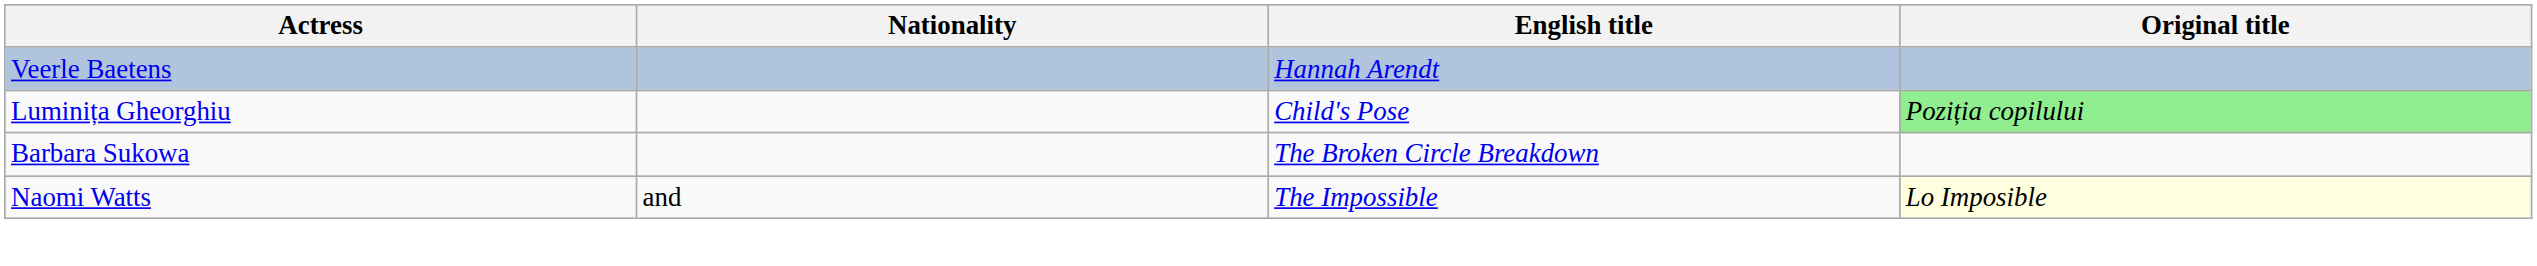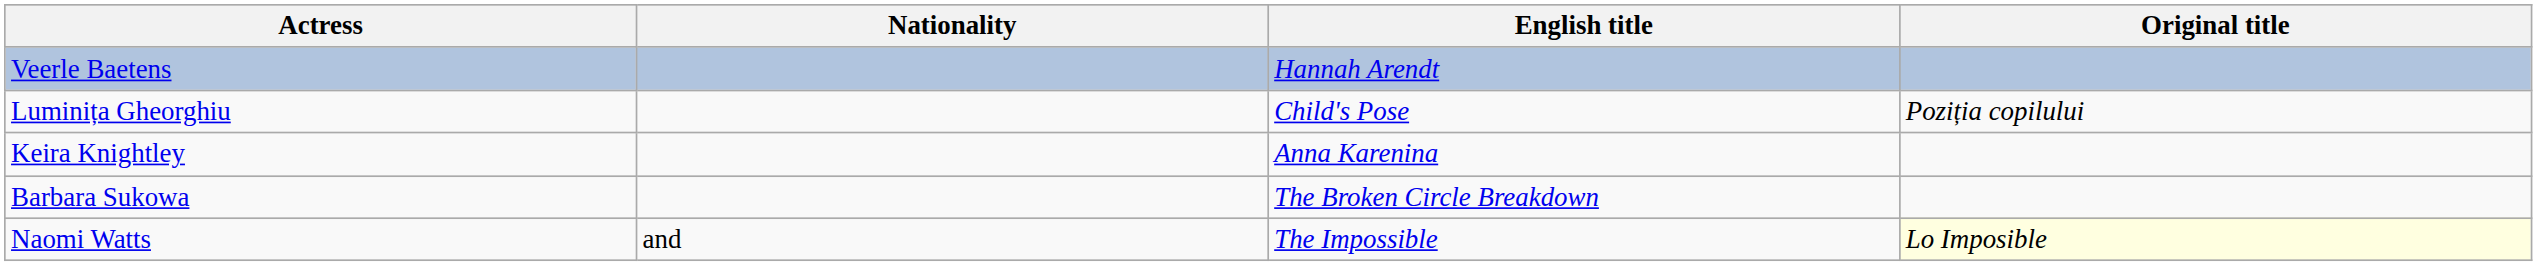 <table class="wikitable" style="width:95%;" cellpadding="5">
 <tr>
 <th style="width:25%;">Actress</th>
 <th style="width:25%;">Nationality</th>
 <th style="width:25%;">English title</th>
 <th style="width:25%;">Original title</th>
 </tr>
 <tr style="background:#B0C4DE;">
 <td><a href='#'>Veerle Baetens</a></td>
 <td></td>
 <td><em><a href='#'>Hannah Arendt</a></em></td>
 <td></td>
 </tr>
 <tr>
 <td><a href='#'>Luminița Gheorghiu</a></td>
 <td></td>
 <td><em><a href='#'>Child's Pose</a></em></td>
-<td style="background: lightgreen;"><em>Poziția copilului</em></td>
+<td><em>Poziția copilului</em></td>
+</tr>
+<tr>
+<td><a href='#'>Keira Knightley</a></td>
+<td></td>
+<td><em><a href='#'>Anna Karenina</a></em></td>
+<td></td>
 </tr>
 <tr>
 <td><a href='#'>Barbara Sukowa</a></td>
 <td></td>
 <td><em><a href='#'>The Broken Circle Breakdown</a></em></td>
 <td></td>
 </tr>
 <tr>
 <td><a href='#'>Naomi Watts</a></td>
 <td> and </td>
 <td><em><a href='#'>The Impossible</a></em></td>
 <td style="background: lightyellow;"><em>Lo Imposible</em></td>
 </tr>
 </table>
